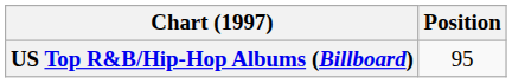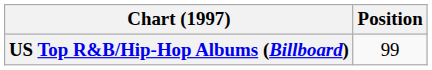 <table class="wikitable sortable plainrowheaders" style="text-align:center">
 <tr>
 <th scope="col">Chart (1997)</th>
 <th scope="col">Position</th>
 </tr>
 <tr>
 <th scope="row">US <a href='#'>Top R&B/Hip-Hop Albums</a> (<em><a href='#'>Billboard</a></em>)</th>
-<td>95</td>
+<td>99</td>
 </tr>
 </table>
